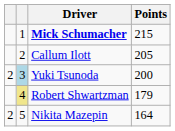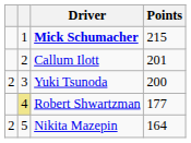 <table class="wikitable" style="font-size: 85%;">
 <tr>
 <th></th>
 <th></th>
 <th>Driver</th>
 <th>Points</th>
 </tr>
 <tr>
 <td align="left"></td>
 <td align="center">1</td>
 <td> <strong><a href='#'>Mick Schumacher</a></strong></td>
 <td>215</td>
 </tr>
 <tr>
 <td align="left"></td>
 <td align="center">2</td>
 <td> <a href='#'>Callum Ilott</a></td>
-<td>205</td>
+<td>201</td>
 </tr>
 <tr>
 <td align="left"> 2</td>
-<td align="center" style="background: lightblue;">3</td>
+<td align="center">3</td>
 <td> <a href='#'>Yuki Tsunoda</a></td>
 <td>200</td>
 </tr>
 <tr>
 <td align="left"></td>
 <td align="center" style="background: khaki;">4</td>
 <td> <a href='#'>Robert Shwartzman</a></td>
-<td>179</td>
+<td>177</td>
 </tr>
 <tr>
 <td align="left"> 2</td>
 <td align="center">5</td>
 <td> <a href='#'>Nikita Mazepin</a></td>
 <td>164</td>
 </tr>
 </table>
